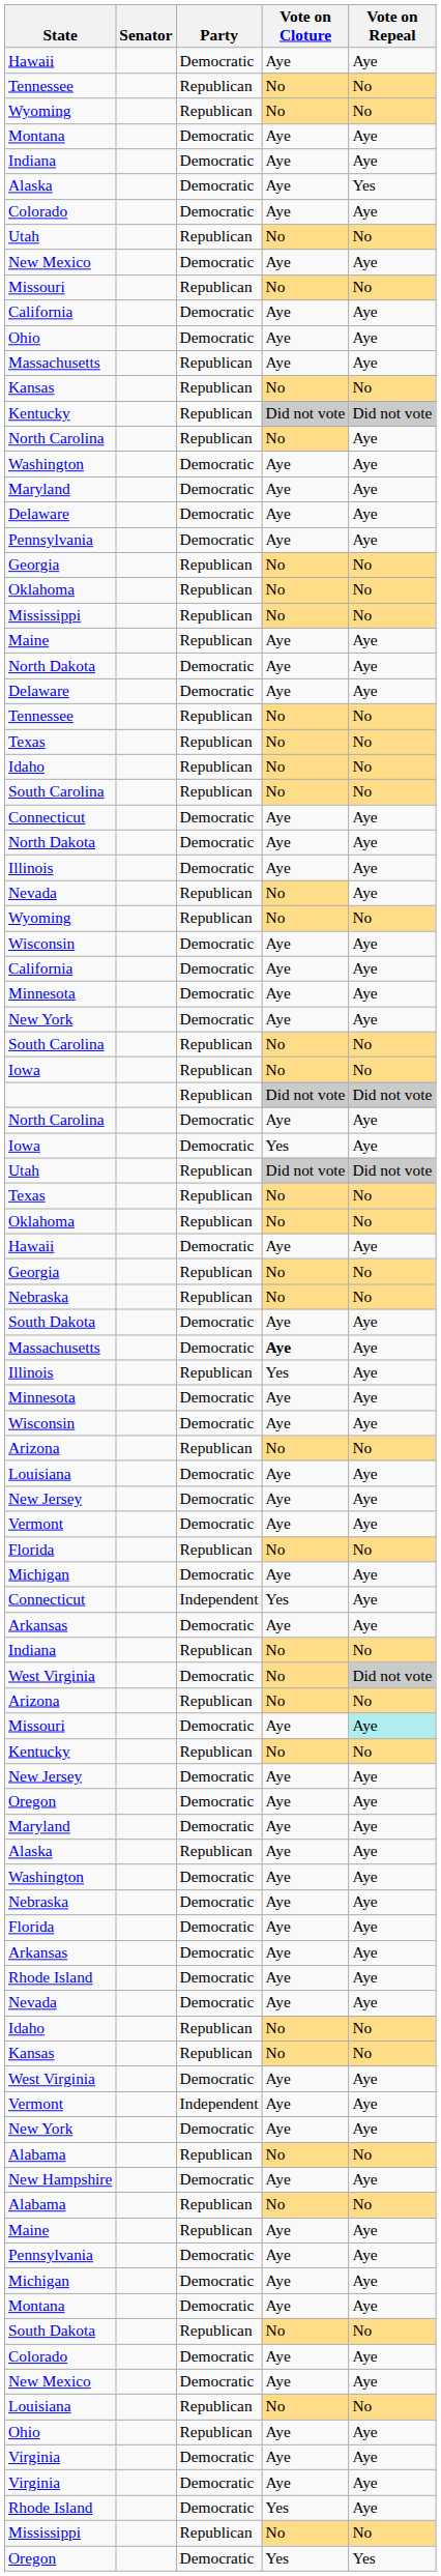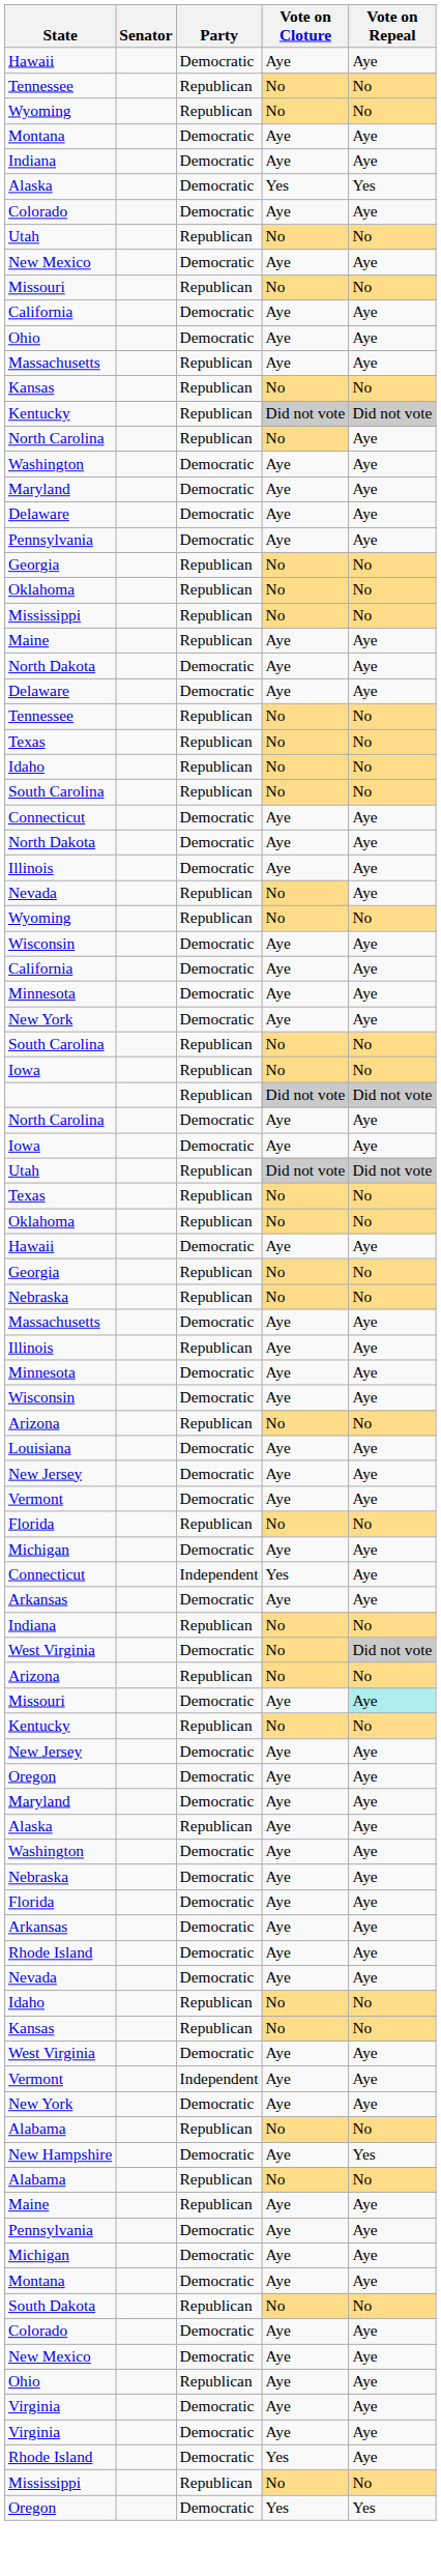 <table class="wikitable sortable mw-collapsible mw-collapsed">
 <tr valign=bottom>
 <th>State</th>
 <th>Senator</th>
 <th>Party</th>
 <th>Vote on<br><a href='#'>Cloture</a></th>
 <th>Vote on<br>Repeal</th>
 </tr>
 <tr>
 <td><a href='#'>Hawaii</a></td>
 <td></td>
 <td>Democratic</td>
 <td> Aye</td>
 <td> Aye</td>
 </tr>
 <tr>
 <td><a href='#'>Tennessee</a></td>
 <td></td>
 <td>Republican</td>
 <td style="background:#ffdd88;"> No</td>
 <td style="background:#ffdd88;"> No</td>
 </tr>
 <tr>
 <td><a href='#'>Wyoming</a></td>
 <td></td>
 <td>Republican</td>
 <td style="background:#ffdd88;"> No</td>
 <td style="background:#ffdd88;"> No</td>
 </tr>
 <tr>
 <td><a href='#'>Montana</a></td>
 <td></td>
 <td>Democratic</td>
 <td> Aye</td>
 <td> Aye</td>
 </tr>
 <tr>
 <td><a href='#'>Indiana</a></td>
 <td></td>
 <td>Democratic</td>
 <td> Aye</td>
 <td> Aye</td>
 </tr>
 <tr>
 <td><a href='#'>Alaska</a></td>
 <td></td>
 <td>Democratic</td>
-<td> Aye</td>
+<td> Yes</td>
 <td> Yes</td>
 </tr>
 <tr>
 <td><a href='#'>Colorado</a></td>
 <td></td>
 <td>Democratic</td>
 <td> Aye</td>
 <td> Aye</td>
 </tr>
 <tr>
 <td><a href='#'>Utah</a></td>
 <td></td>
 <td>Republican</td>
 <td style="background:#ffdd88;"> No</td>
 <td style="background:#ffdd88;"> No</td>
 </tr>
 <tr>
 <td><a href='#'>New Mexico</a></td>
 <td></td>
 <td>Democratic</td>
 <td> Aye</td>
 <td> Aye</td>
 </tr>
 <tr>
 <td><a href='#'>Missouri</a></td>
 <td></td>
 <td>Republican</td>
 <td style="background:#ffdd88;"> No</td>
 <td style="background:#ffdd88;"> No</td>
 </tr>
 <tr>
 <td><a href='#'>California</a></td>
 <td></td>
 <td>Democratic</td>
 <td> Aye</td>
 <td> Aye</td>
 </tr>
 <tr>
 <td><a href='#'>Ohio</a></td>
 <td></td>
 <td>Democratic</td>
 <td> Aye</td>
 <td> Aye</td>
 </tr>
 <tr>
 <td><a href='#'>Massachusetts</a></td>
 <td></td>
 <td>Republican</td>
 <td> Aye</td>
 <td> Aye</td>
 </tr>
 <tr>
 <td><a href='#'>Kansas</a></td>
 <td></td>
 <td>Republican</td>
 <td style="background:#ffdd88;"> No</td>
 <td style="background:#ffdd88;"> No</td>
 </tr>
 <tr>
 <td><a href='#'>Kentucky</a></td>
 <td></td>
 <td>Republican</td>
 <td bgcolor=cacaca>Did not vote</td>
 <td bgcolor=cacaca>Did not vote</td>
 </tr>
 <tr>
 <td><a href='#'>North Carolina</a></td>
 <td></td>
 <td>Republican</td>
 <td style="background:#ffdd88;"> No</td>
 <td> Aye</td>
 </tr>
 <tr>
 <td><a href='#'>Washington</a></td>
 <td></td>
 <td>Democratic</td>
 <td> Aye</td>
 <td> Aye</td>
 </tr>
 <tr>
 <td><a href='#'>Maryland</a></td>
 <td></td>
 <td>Democratic</td>
 <td> Aye</td>
 <td> Aye</td>
 </tr>
 <tr>
 <td><a href='#'>Delaware</a></td>
 <td></td>
 <td>Democratic</td>
 <td> Aye</td>
 <td> Aye</td>
 </tr>
 <tr>
 <td><a href='#'>Pennsylvania</a></td>
 <td></td>
 <td>Democratic</td>
 <td> Aye</td>
 <td> Aye</td>
 </tr>
 <tr>
 <td><a href='#'>Georgia</a></td>
 <td></td>
 <td>Republican</td>
 <td style="background:#ffdd88;"> No</td>
 <td style="background:#ffdd88;"> No</td>
 </tr>
 <tr>
 <td><a href='#'>Oklahoma</a></td>
 <td></td>
 <td>Republican</td>
 <td style="background:#ffdd88;"> No</td>
 <td style="background:#ffdd88;"> No</td>
 </tr>
 <tr>
 <td><a href='#'>Mississippi</a></td>
 <td></td>
 <td>Republican</td>
 <td style="background:#ffdd88;"> No</td>
 <td style="background:#ffdd88;"> No</td>
 </tr>
 <tr>
 <td><a href='#'>Maine</a></td>
 <td></td>
 <td>Republican</td>
 <td> Aye</td>
 <td> Aye</td>
 </tr>
 <tr>
 <td><a href='#'>North Dakota</a></td>
 <td></td>
 <td>Democratic</td>
 <td> Aye</td>
 <td> Aye</td>
 </tr>
 <tr>
 <td><a href='#'>Delaware</a></td>
 <td></td>
 <td>Democratic</td>
 <td> Aye</td>
 <td> Aye</td>
 </tr>
 <tr>
 <td><a href='#'>Tennessee</a></td>
 <td></td>
 <td>Republican</td>
 <td style="background:#ffdd88;"> No</td>
 <td style="background:#ffdd88;"> No</td>
 </tr>
 <tr>
 <td><a href='#'>Texas</a></td>
 <td></td>
 <td>Republican</td>
 <td style="background:#ffdd88;"> No</td>
 <td style="background:#ffdd88;"> No</td>
 </tr>
 <tr>
 <td><a href='#'>Idaho</a></td>
 <td></td>
 <td>Republican</td>
 <td style="background:#ffdd88;"> No</td>
 <td style="background:#ffdd88;"> No</td>
 </tr>
 <tr>
 <td><a href='#'>South Carolina</a></td>
 <td></td>
 <td>Republican</td>
 <td style="background:#ffdd88;"> No</td>
 <td style="background:#ffdd88;"> No</td>
 </tr>
 <tr>
 <td><a href='#'>Connecticut</a></td>
 <td></td>
 <td>Democratic</td>
 <td> Aye</td>
 <td> Aye</td>
 </tr>
 <tr>
 <td><a href='#'>North Dakota</a></td>
 <td></td>
 <td>Democratic</td>
 <td> Aye</td>
 <td> Aye</td>
 </tr>
 <tr>
 <td><a href='#'>Illinois</a></td>
 <td></td>
 <td>Democratic</td>
 <td> Aye</td>
 <td> Aye</td>
 </tr>
 <tr>
 <td><a href='#'>Nevada</a></td>
 <td></td>
 <td>Republican</td>
 <td style="background:#ffdd88;"> No</td>
 <td> Aye</td>
 </tr>
 <tr>
 <td><a href='#'>Wyoming</a></td>
 <td></td>
 <td>Republican</td>
 <td style="background:#ffdd88;"> No</td>
 <td style="background:#ffdd88;"> No</td>
 </tr>
 <tr>
 <td><a href='#'>Wisconsin</a></td>
 <td></td>
 <td>Democratic</td>
 <td> Aye</td>
 <td> Aye</td>
 </tr>
 <tr>
 <td><a href='#'>California</a></td>
 <td></td>
 <td>Democratic</td>
 <td> Aye</td>
 <td> Aye</td>
 </tr>
 <tr>
 <td><a href='#'>Minnesota</a></td>
 <td></td>
 <td>Democratic</td>
 <td> Aye</td>
 <td> Aye</td>
 </tr>
 <tr>
 <td><a href='#'>New York</a></td>
 <td></td>
 <td>Democratic</td>
 <td> Aye</td>
 <td> Aye</td>
 </tr>
 <tr>
 <td><a href='#'>South Carolina</a></td>
 <td></td>
 <td>Republican</td>
 <td style="background:#ffdd88;"> No</td>
 <td style="background:#ffdd88;"> No</td>
 </tr>
 <tr>
 <td><a href='#'>Iowa</a></td>
 <td></td>
 <td>Republican</td>
 <td style="background:#ffdd88;"> No</td>
 <td style="background:#ffdd88;"> No</td>
 </tr>
 <tr>
 <td></td>
 <td></td>
 <td>Republican</td>
 <td bgcolor=cacaca>Did not vote</td>
 <td bgcolor=cacaca>Did not vote</td>
 </tr>
 <tr>
 <td><a href='#'>North Carolina</a></td>
 <td></td>
 <td>Democratic</td>
 <td> Aye</td>
 <td> Aye</td>
 </tr>
 <tr>
 <td><a href='#'>Iowa</a></td>
 <td></td>
 <td>Democratic</td>
-<td> Yes</td>
+<td> Aye</td>
 <td> Aye</td>
 </tr>
 <tr>
 <td><a href='#'>Utah</a></td>
 <td></td>
 <td>Republican</td>
 <td bgcolor=cacaca>Did not vote</td>
 <td bgcolor=cacaca>Did not vote</td>
 </tr>
 <tr>
 <td><a href='#'>Texas</a></td>
 <td></td>
 <td>Republican</td>
 <td style="background:#ffdd88;"> No</td>
 <td style="background:#ffdd88;"> No</td>
 </tr>
 <tr>
 <td><a href='#'>Oklahoma</a></td>
 <td></td>
 <td>Republican</td>
 <td style="background:#ffdd88;"> No</td>
 <td style="background:#ffdd88;"> No</td>
 </tr>
 <tr>
 <td><a href='#'>Hawaii</a></td>
 <td></td>
 <td>Democratic</td>
 <td> Aye</td>
 <td> Aye</td>
 </tr>
 <tr>
 <td><a href='#'>Georgia</a></td>
 <td></td>
 <td>Republican</td>
 <td style="background:#ffdd88;"> No</td>
 <td style="background:#ffdd88;"> No</td>
 </tr>
 <tr>
 <td><a href='#'>Nebraska</a></td>
 <td></td>
 <td>Republican</td>
 <td style="background:#ffdd88;"> No</td>
 <td style="background:#ffdd88;"> No</td>
 </tr>
 <tr>
-<td><a href='#'>South Dakota</a></td>
+<td><a href='#'>Massachusetts</a></td>
 <td></td>
 <td>Democratic</td>
 <td> Aye</td>
 <td> Aye</td>
 </tr>
 <tr>
-<td><a href='#'>Massachusetts</a></td>
-<td></td>
-<td>Democratic</td>
-<td><strong> Aye</strong></td>
-<td> Aye</td>
-</tr>
-<tr>
 <td><a href='#'>Illinois</a></td>
 <td></td>
 <td>Republican</td>
-<td> Yes</td>
+<td> Aye</td>
 <td> Aye</td>
 </tr>
 <tr>
 <td><a href='#'>Minnesota</a></td>
 <td></td>
 <td>Democratic</td>
 <td> Aye</td>
 <td> Aye</td>
 </tr>
 <tr>
 <td><a href='#'>Wisconsin</a></td>
 <td></td>
 <td>Democratic</td>
 <td> Aye</td>
 <td> Aye</td>
 </tr>
 <tr>
 <td><a href='#'>Arizona</a></td>
 <td></td>
 <td>Republican</td>
 <td style="background:#ffdd88;"> No</td>
 <td style="background:#ffdd88;"> No</td>
 </tr>
 <tr>
 <td><a href='#'>Louisiana</a></td>
 <td></td>
 <td>Democratic</td>
 <td> Aye</td>
 <td> Aye</td>
 </tr>
 <tr>
 <td><a href='#'>New Jersey</a></td>
 <td></td>
 <td>Democratic</td>
 <td> Aye</td>
 <td> Aye</td>
 </tr>
 <tr>
 <td><a href='#'>Vermont</a></td>
 <td></td>
 <td>Democratic</td>
 <td> Aye</td>
 <td> Aye</td>
 </tr>
 <tr>
 <td><a href='#'>Florida</a></td>
 <td></td>
 <td>Republican</td>
 <td style="background:#ffdd88;"> No</td>
 <td style="background:#ffdd88;"> No</td>
 </tr>
 <tr>
 <td><a href='#'>Michigan</a></td>
 <td></td>
 <td>Democratic</td>
 <td> Aye</td>
 <td> Aye</td>
 </tr>
 <tr>
 <td><a href='#'>Connecticut</a></td>
 <td></td>
 <td>Independent</td>
 <td> Yes</td>
 <td> Aye</td>
 </tr>
 <tr>
 <td><a href='#'>Arkansas</a></td>
 <td></td>
 <td>Democratic</td>
 <td> Aye</td>
 <td> Aye</td>
 </tr>
 <tr>
 <td><a href='#'>Indiana</a></td>
 <td></td>
 <td>Republican</td>
 <td style="background:#ffdd88;"> No</td>
 <td style="background:#ffdd88;"> No</td>
 </tr>
 <tr>
 <td><a href='#'>West Virginia</a></td>
 <td></td>
 <td>Democratic</td>
 <td bgcolor=#ffdd88> No</td>
 <td bgcolor=cacaca>Did not vote</td>
 </tr>
 <tr>
 <td><a href='#'>Arizona</a></td>
 <td></td>
 <td>Republican</td>
 <td style="background:#ffdd88;"> No</td>
 <td style="background:#ffdd88;"> No</td>
 </tr>
 <tr>
 <td><a href='#'>Missouri</a></td>
 <td></td>
 <td>Democratic</td>
 <td> Aye</td>
 <td style="background: paleturquoise;"> Aye</td>
 </tr>
 <tr>
 <td><a href='#'>Kentucky</a></td>
 <td></td>
 <td>Republican</td>
 <td style="background:#ffdd88;"> No</td>
 <td style="background:#ffdd88;"> No</td>
 </tr>
 <tr>
 <td><a href='#'>New Jersey</a></td>
 <td></td>
 <td>Democratic</td>
 <td> Aye</td>
 <td> Aye</td>
 </tr>
 <tr>
 <td><a href='#'>Oregon</a></td>
 <td></td>
 <td>Democratic</td>
 <td> Aye</td>
 <td> Aye</td>
 </tr>
 <tr>
 <td><a href='#'>Maryland</a></td>
 <td></td>
 <td>Democratic</td>
 <td> Aye</td>
 <td> Aye</td>
 </tr>
 <tr>
 <td><a href='#'>Alaska</a></td>
 <td></td>
 <td>Republican</td>
 <td> Aye</td>
 <td> Aye</td>
 </tr>
 <tr>
 <td><a href='#'>Washington</a></td>
 <td></td>
 <td>Democratic</td>
 <td> Aye</td>
 <td> Aye</td>
 </tr>
 <tr>
 <td><a href='#'>Nebraska</a></td>
 <td></td>
 <td>Democratic</td>
 <td> Aye</td>
 <td> Aye</td>
 </tr>
 <tr>
 <td><a href='#'>Florida</a></td>
 <td></td>
 <td>Democratic</td>
 <td> Aye</td>
 <td> Aye</td>
 </tr>
 <tr>
 <td><a href='#'>Arkansas</a></td>
 <td></td>
 <td>Democratic</td>
 <td> Aye</td>
 <td> Aye</td>
 </tr>
 <tr>
 <td><a href='#'>Rhode Island</a></td>
 <td></td>
 <td>Democratic</td>
 <td> Aye</td>
 <td> Aye</td>
 </tr>
 <tr>
 <td><a href='#'>Nevada</a></td>
 <td></td>
 <td>Democratic</td>
 <td> Aye</td>
 <td> Aye</td>
 </tr>
 <tr>
 <td><a href='#'>Idaho</a></td>
 <td></td>
 <td>Republican</td>
 <td style="background:#ffdd88;"> No</td>
 <td style="background:#ffdd88;"> No</td>
 </tr>
 <tr>
 <td><a href='#'>Kansas</a></td>
 <td></td>
 <td>Republican</td>
 <td style="background:#ffdd88;"> No</td>
 <td style="background:#ffdd88;"> No</td>
 </tr>
 <tr>
 <td><a href='#'>West Virginia</a></td>
 <td></td>
 <td>Democratic</td>
 <td> Aye</td>
 <td> Aye</td>
 </tr>
 <tr>
 <td><a href='#'>Vermont</a></td>
 <td></td>
 <td>Independent</td>
 <td> Aye</td>
 <td> Aye</td>
 </tr>
 <tr>
 <td><a href='#'>New York</a></td>
 <td></td>
 <td>Democratic</td>
 <td> Aye</td>
 <td> Aye</td>
 </tr>
 <tr>
 <td><a href='#'>Alabama</a></td>
 <td></td>
 <td>Republican</td>
 <td style="background:#ffdd88;"> No</td>
 <td style="background:#ffdd88;"> No</td>
 </tr>
 <tr>
 <td><a href='#'>New Hampshire</a></td>
 <td></td>
 <td>Democratic</td>
 <td> Aye</td>
-<td> Aye</td>
+<td> Yes</td>
 </tr>
 <tr>
 <td><a href='#'>Alabama</a></td>
 <td></td>
 <td>Republican</td>
 <td style="background:#ffdd88;"> No</td>
 <td style="background:#ffdd88;"> No</td>
 </tr>
 <tr>
 <td><a href='#'>Maine</a></td>
 <td></td>
 <td>Republican</td>
 <td> Aye</td>
 <td> Aye</td>
 </tr>
 <tr>
 <td><a href='#'>Pennsylvania</a></td>
 <td></td>
 <td>Democratic</td>
 <td> Aye</td>
 <td> Aye</td>
 </tr>
 <tr>
 <td><a href='#'>Michigan</a></td>
 <td></td>
 <td>Democratic</td>
 <td> Aye</td>
 <td> Aye</td>
 </tr>
 <tr>
 <td><a href='#'>Montana</a></td>
 <td></td>
 <td>Democratic</td>
 <td> Aye</td>
 <td> Aye</td>
 </tr>
 <tr>
 <td><a href='#'>South Dakota</a></td>
 <td></td>
 <td>Republican</td>
 <td style="background:#ffdd88;"> No</td>
 <td style="background:#ffdd88;"> No</td>
 </tr>
 <tr>
 <td><a href='#'>Colorado</a></td>
 <td></td>
 <td>Democratic</td>
 <td> Aye</td>
 <td> Aye</td>
 </tr>
 <tr>
 <td><a href='#'>New Mexico</a></td>
 <td></td>
 <td>Democratic</td>
 <td> Aye</td>
 <td> Aye</td>
 </tr>
 <tr>
-<td><a href='#'>Louisiana</a></td>
-<td></td>
-<td>Republican</td>
-<td style="background:#ffdd88;"> No</td>
-<td style="background:#ffdd88;"> No</td>
-</tr>
-<tr>
 <td><a href='#'>Ohio</a></td>
 <td></td>
 <td>Republican</td>
 <td> Aye</td>
 <td> Aye</td>
 </tr>
 <tr>
 <td><a href='#'>Virginia</a></td>
 <td></td>
 <td>Democratic</td>
 <td> Aye</td>
 <td> Aye</td>
 </tr>
 <tr>
 <td><a href='#'>Virginia</a></td>
 <td></td>
 <td>Democratic</td>
 <td> Aye</td>
 <td> Aye</td>
 </tr>
 <tr>
 <td><a href='#'>Rhode Island</a></td>
 <td></td>
 <td>Democratic</td>
 <td> Yes</td>
 <td> Aye</td>
 </tr>
 <tr>
 <td><a href='#'>Mississippi</a></td>
 <td></td>
 <td>Republican</td>
 <td style="background:#ffdd88;"> No</td>
 <td style="background:#ffdd88;"> No</td>
 </tr>
 <tr>
 <td><a href='#'>Oregon</a></td>
 <td></td>
 <td>Democratic</td>
 <td> Yes</td>
 <td> Yes</td>
 </tr>
 </table>
